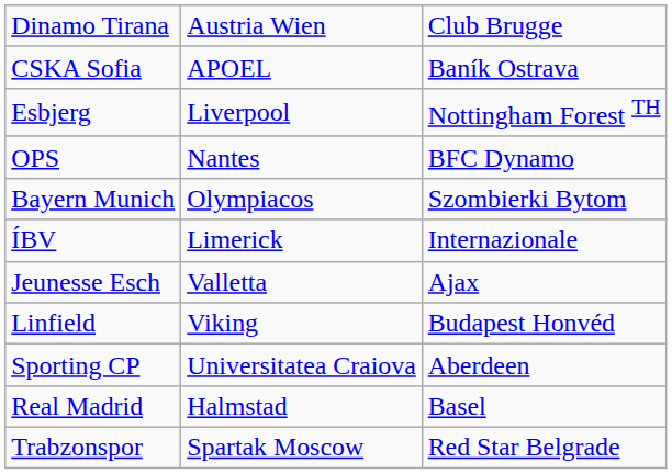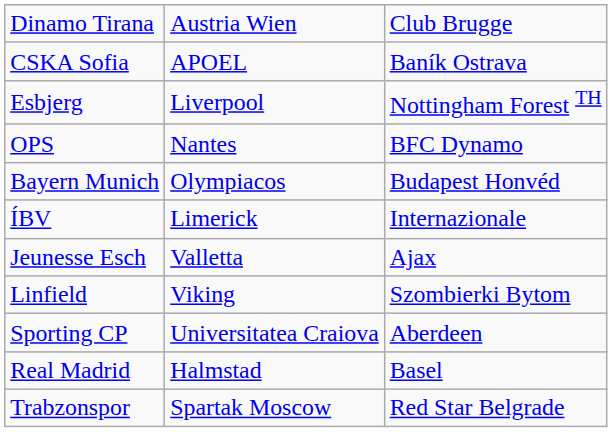 <table class="wikitable">
 <tr>
 <td> <a href='#'>Dinamo Tirana</a> </td>
 <td> <a href='#'>Austria Wien</a> </td>
 <td> <a href='#'>Club Brugge</a> </td>
 </tr>
 <tr>
 <td> <a href='#'>CSKA Sofia</a> </td>
 <td> <a href='#'>APOEL</a> </td>
 <td> <a href='#'>Baník Ostrava</a> </td>
 </tr>
 <tr>
 <td> <a href='#'>Esbjerg</a> </td>
 <td> <a href='#'>Liverpool</a> </td>
 <td> <a href='#'>Nottingham Forest</a> <sup><a href='#'>TH</a></sup></td>
 </tr>
 <tr>
 <td> <a href='#'>OPS</a> </td>
 <td> <a href='#'>Nantes</a> </td>
 <td> <a href='#'>BFC Dynamo</a> </td>
 </tr>
 <tr>
 <td> <a href='#'>Bayern Munich</a> </td>
 <td> <a href='#'>Olympiacos</a> </td>
-<td> <a href='#'>Szombierki Bytom</a> </td>
+<td> <a href='#'>Budapest Honvéd</a> </td>
 </tr>
 <tr>
 <td> <a href='#'>ÍBV</a> </td>
 <td> <a href='#'>Limerick</a> </td>
 <td> <a href='#'>Internazionale</a> </td>
 </tr>
 <tr>
 <td> <a href='#'>Jeunesse Esch</a> </td>
 <td> <a href='#'>Valletta</a> </td>
 <td> <a href='#'>Ajax</a> </td>
 </tr>
 <tr>
 <td> <a href='#'>Linfield</a> </td>
 <td> <a href='#'>Viking</a> </td>
-<td> <a href='#'>Budapest Honvéd</a> </td>
+<td> <a href='#'>Szombierki Bytom</a> </td>
 </tr>
 <tr>
 <td> <a href='#'>Sporting CP</a> </td>
 <td> <a href='#'>Universitatea Craiova</a> </td>
 <td> <a href='#'>Aberdeen</a> </td>
 </tr>
 <tr>
 <td> <a href='#'>Real Madrid</a> </td>
 <td> <a href='#'>Halmstad</a> </td>
 <td> <a href='#'>Basel</a> </td>
 </tr>
 <tr>
 <td> <a href='#'>Trabzonspor</a> </td>
 <td> <a href='#'>Spartak Moscow</a> </td>
 <td> <a href='#'>Red Star Belgrade</a> </td>
 </tr>
 </table>
